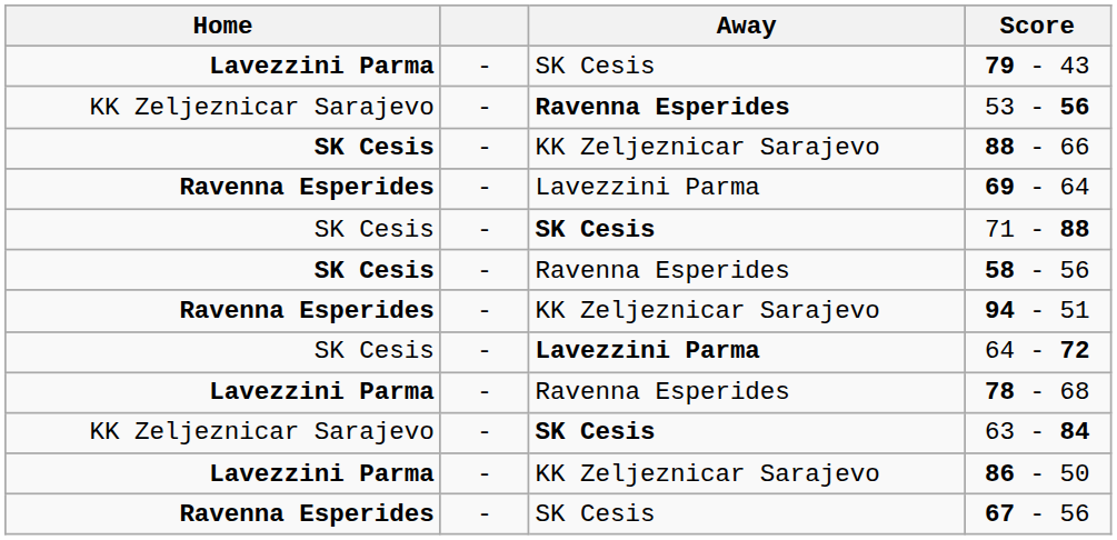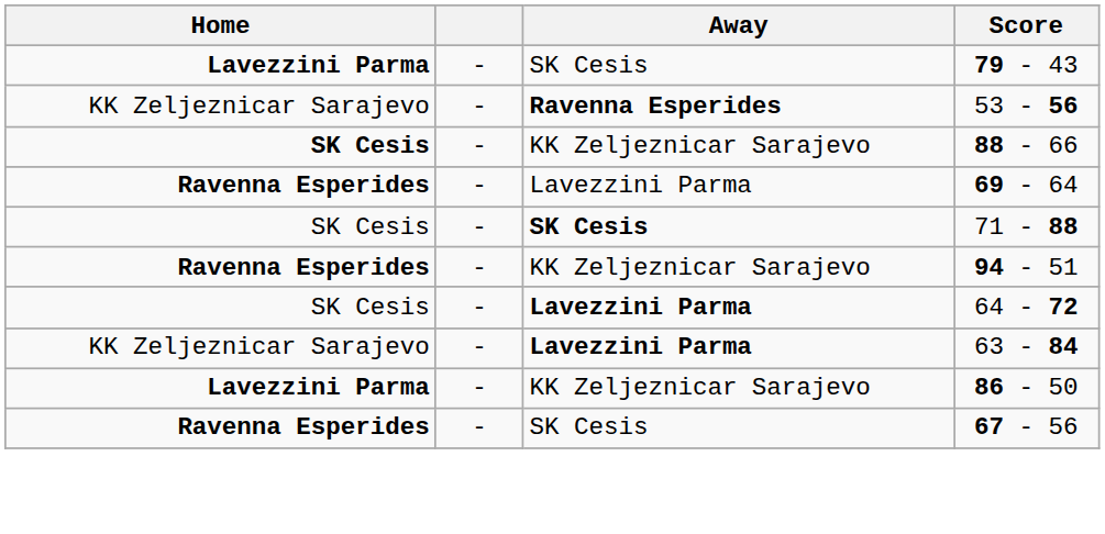 <table class=wikitable style="text-align:center">
 <tr>
 <th width=220>Home</th>
 <th width=40></th>
 <th width=220>Away</th>
 <th width=70>Score</th>
 </tr>
 <tr>
 <td align=right><strong>Lavezzini Parma</strong> </td>
 <td>-</td>
 <td align=left> SK Cesis</td>
 <td><strong>79</strong> - 43</td>
 </tr>
 <tr>
 <td align=right>KK Zeljeznicar Sarajevo </td>
 <td>-</td>
 <td align=left> <strong>Ravenna Esperides</strong></td>
 <td>53 - <strong>56</strong></td>
 </tr>
 <tr>
 <td align=right><strong>SK Cesis</strong> </td>
 <td>-</td>
 <td align=left> KK Zeljeznicar Sarajevo</td>
 <td><strong>88</strong> - 66</td>
 </tr>
 <tr>
 <td align=right><strong>Ravenna Esperides</strong> </td>
 <td>-</td>
 <td align=left> Lavezzini Parma</td>
 <td><strong>69</strong> - 64</td>
 </tr>
 <tr>
 <td align=right>SK Cesis </td>
 <td>-</td>
 <td align=left> <strong>SK Cesis</strong></td>
 <td>71 - <strong>88</strong></td>
 </tr>
 <tr>
-<td align=right><strong>SK Cesis</strong> </td>
-<td>-</td>
-<td align=left> Ravenna Esperides</td>
-<td><strong>58</strong> - 56</td>
-</tr>
-<tr>
 <td align=right><strong>Ravenna Esperides</strong> </td>
 <td>-</td>
 <td align=left> KK Zeljeznicar Sarajevo</td>
 <td><strong>94</strong> - 51</td>
 </tr>
 <tr>
 <td align=right>SK Cesis </td>
 <td>-</td>
 <td align=left> <strong>Lavezzini Parma</strong></td>
 <td>64 - <strong>72</strong></td>
 </tr>
 <tr>
-<td align=right><strong>Lavezzini Parma</strong> </td>
-<td>-</td>
-<td align=left> Ravenna Esperides</td>
-<td><strong>78</strong> - 68</td>
-</tr>
-<tr>
 <td align=right>KK Zeljeznicar Sarajevo </td>
 <td>-</td>
-<td align=left> <strong>SK Cesis</strong></td>
+<td align=left> <strong>Lavezzini Parma</strong></td>
 <td>63 - <strong>84</strong></td>
 </tr>
 <tr>
 <td align=right><strong>Lavezzini Parma</strong> </td>
 <td>-</td>
 <td align=left> KK Zeljeznicar Sarajevo</td>
 <td><strong>86</strong> - 50</td>
 </tr>
 <tr>
 <td align=right><strong>Ravenna Esperides</strong> </td>
 <td>-</td>
 <td align=left> SK Cesis</td>
 <td><strong>67</strong> - 56</td>
 </tr>
 </table>
